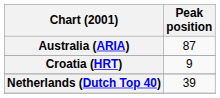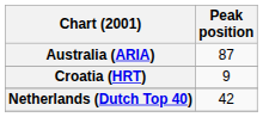 <table class="wikitable sortable plainrowheaders" style="text-align:center">
 <tr>
 <th align="center">Chart (2001)</th>
 <th align="center">Peak<br>position</th>
 </tr>
 <tr>
 <th scope="row">Australia (<a href='#'>ARIA</a>)</th>
 <td>87</td>
 </tr>
 <tr>
 </tr>
 <tr>
 </tr>
 <tr>
 </tr>
 <tr>
 <th scope="row">Croatia (<a href='#'>HRT</a>)</th>
 <td>9</td>
 </tr>
 <tr>
 </tr>
 <tr>
 <th scope="row">Netherlands (<a href='#'>Dutch Top 40</a>)</th>
-<td>39</td>
+<td>42</td>
 </tr>
 <tr>
 </tr>
 <tr>
 </tr>
 <tr>
 </tr>
 </table>
